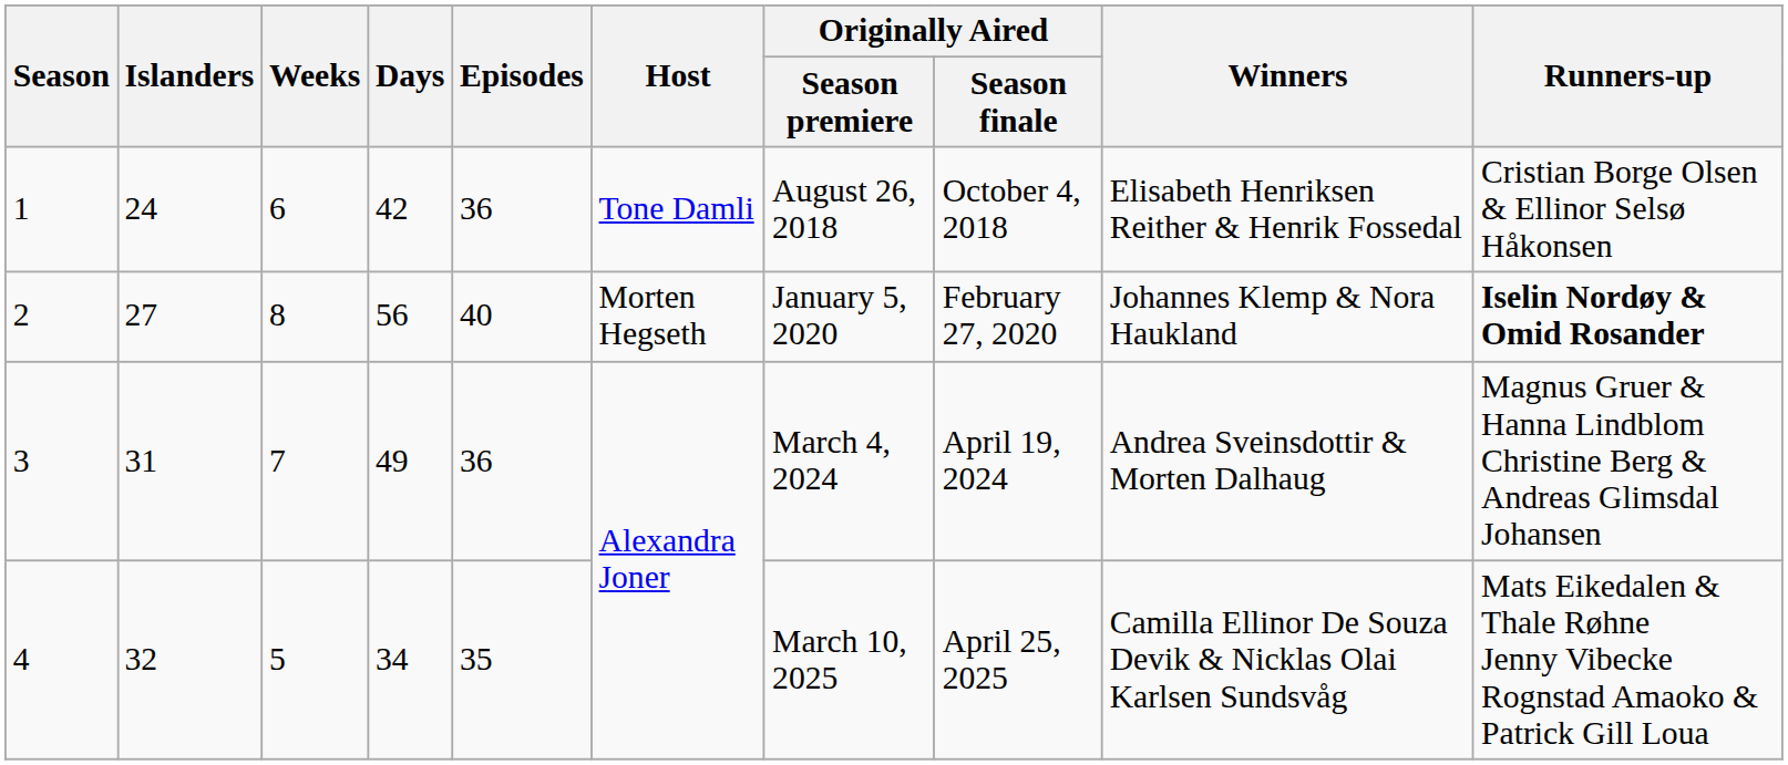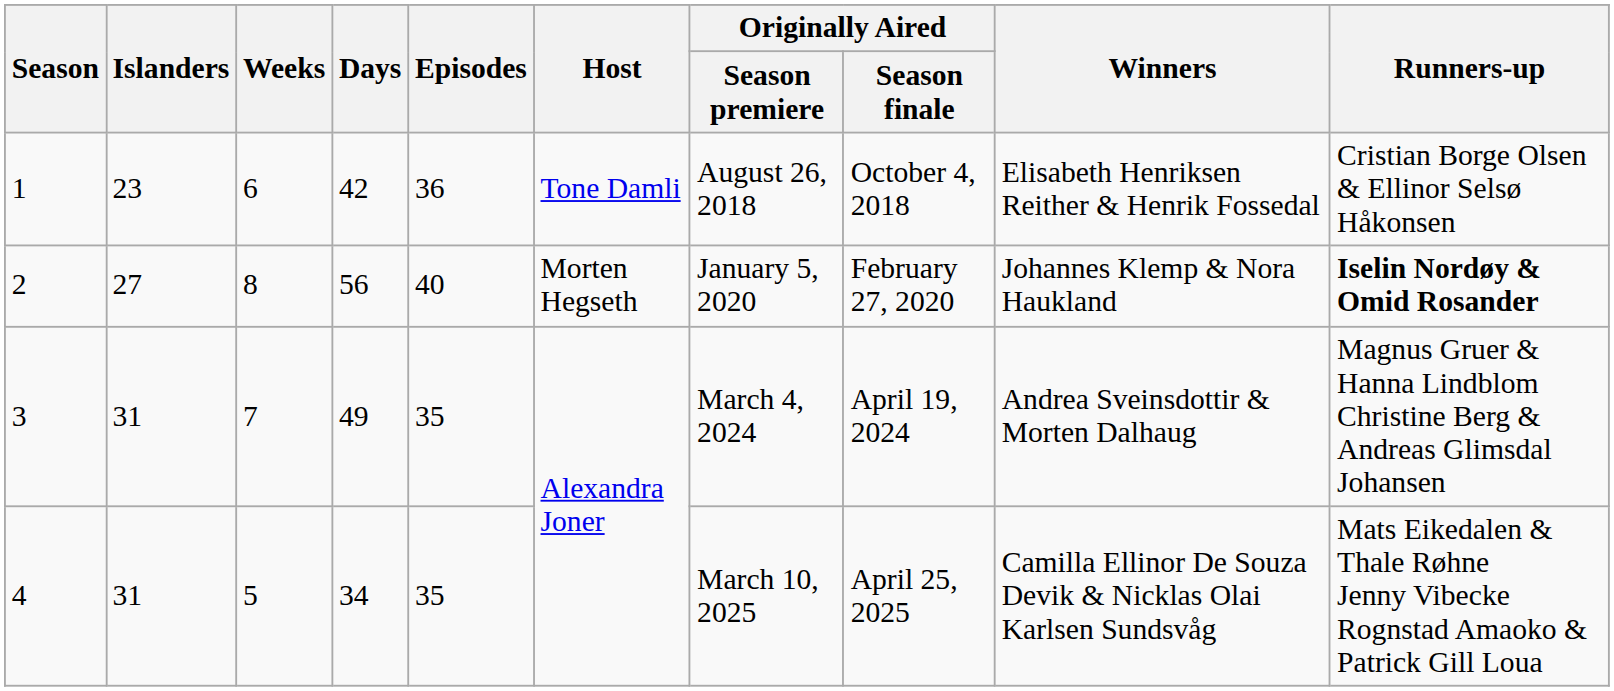 <table class="wikitable">
 <tr>
 <th rowspan="2">Season</th>
 <th rowspan="2">Islanders</th>
 <th rowspan="2">Weeks</th>
 <th rowspan="2">Days</th>
 <th rowspan="2">Episodes</th>
 <th rowspan="2">Host</th>
 <th colspan="2">Originally Aired</th>
 <th rowspan="2">Winners</th>
 <th rowspan="2">Runners-up</th>
 </tr>
 <tr>
 <th>Season premiere</th>
 <th>Season finale</th>
 </tr>
 <tr>
 <td>1</td>
-<td>24</td>
+<td>23</td>
 <td>6</td>
 <td>42</td>
 <td>36</td>
 <td><a href='#'>Tone Damli</a></td>
 <td>August 26, 2018</td>
 <td>October 4, 2018</td>
 <td>Elisabeth Henriksen Reither & Henrik Fossedal</td>
 <td>Cristian Borge Olsen & Ellinor Selsø Håkonsen</td>
 </tr>
 <tr>
 <td>2</td>
 <td>27</td>
 <td>8</td>
 <td>56</td>
 <td>40</td>
 <td>Morten Hegseth</td>
 <td>January 5, 2020</td>
 <td>February 27, 2020</td>
 <td>Johannes Klemp & Nora Haukland</td>
 <td><strong>Iselin Nordøy & Omid Rosander</strong></td>
 </tr>
 <tr>
 <td>3</td>
 <td>31</td>
 <td>7</td>
 <td>49</td>
-<td>36</td>
+<td>35</td>
 <td rowspan=2><a href='#'>Alexandra Joner</a></td>
 <td>March 4, 2024</td>
 <td>April 19, 2024</td>
 <td>Andrea Sveinsdottir & Morten Dalhaug</td>
 <td>Magnus Gruer & Hanna Lindblom <br> Christine Berg & Andreas Glimsdal Johansen</td>
 </tr>
 <tr>
 <td>4</td>
-<td>32</td>
+<td>31</td>
 <td>5</td>
 <td>34</td>
 <td>35</td>
 <td>March 10, 2025</td>
 <td>April 25, 2025</td>
 <td>Camilla Ellinor De Souza Devik & Nicklas Olai Karlsen Sundsvåg</td>
 <td>Mats Eikedalen & Thale Røhne <br> Jenny Vibecke Rognstad Amaoko & Patrick Gill Loua</td>
 </tr>
 </table>
